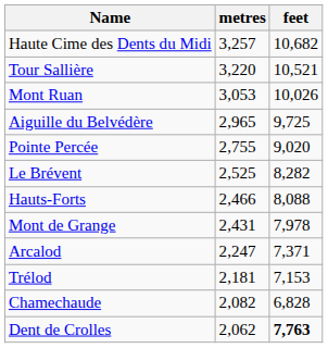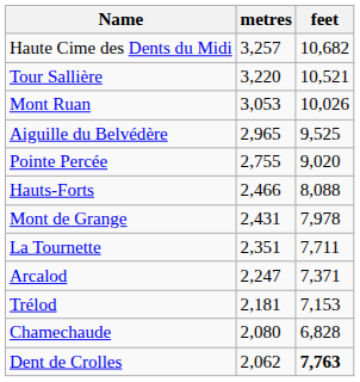 <table class="wikitable sortable">
 <tr>
 <th>Name</th>
 <th>metres</th>
 <th>feet</th>
 </tr>
 <tr>
 <td>Haute Cime des <a href='#'>Dents du Midi</a></td>
 <td>3,257</td>
 <td>10,682</td>
 </tr>
 <tr>
 <td><a href='#'>Tour Sallière</a></td>
 <td>3,220</td>
 <td>10,521</td>
 </tr>
 <tr>
 <td><a href='#'>Mont Ruan</a></td>
 <td>3,053</td>
 <td>10,026</td>
 </tr>
 <tr>
 <td><a href='#'>Aiguille du Belvédère</a></td>
 <td>2,965</td>
-<td>9,725</td>
+<td>9,525</td>
 </tr>
 <tr>
 <td><a href='#'>Pointe Percée</a></td>
 <td>2,755</td>
 <td>9,020</td>
-</tr>
-<tr>
-<td><a href='#'>Le Brévent</a></td>
-<td>2,525</td>
-<td>8,282</td>
 </tr>
 <tr>
 <td><a href='#'>Hauts-Forts</a></td>
 <td>2,466</td>
 <td>8,088</td>
 </tr>
 <tr>
 <td><a href='#'>Mont de Grange</a></td>
 <td>2,431</td>
 <td>7,978</td>
+</tr>
+<tr>
+<td><a href='#'>La Tournette</a></td>
+<td>2,351</td>
+<td>7,711</td>
 </tr>
 <tr>
 <td><a href='#'>Arcalod</a></td>
 <td>2,247</td>
 <td>7,371</td>
 </tr>
 <tr>
 <td><a href='#'>Trélod</a></td>
 <td>2,181</td>
 <td>7,153</td>
 </tr>
 <tr>
 <td><a href='#'>Chamechaude</a></td>
-<td>2,082</td>
+<td>2,080</td>
 <td>6,828</td>
 </tr>
 <tr>
 <td><a href='#'>Dent de Crolles</a></td>
 <td>2,062</td>
 <td><strong>7,763</strong></td>
 </tr>
 </table>
